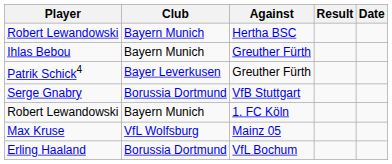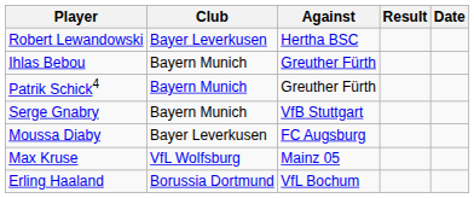 <table class="wikitable sortable">
 <tr>
 <th>Player</th>
 <th>Club</th>
 <th>Against</th>
 <th style="text-align:center">Result</th>
 <th>Date</th>
 </tr>
 <tr>
 <td> <a href='#'>Robert Lewandowski</a></td>
-<td><a href='#'>Bayern Munich</a></td>
+<td><a href='#'>Bayer Leverkusen</a></td>
 <td><a href='#'>Hertha BSC</a></td>
 <td style="text-align:center"></td>
 <td></td>
 </tr>
 <tr>
 <td> <a href='#'>Ihlas Bebou</a></td>
 <td>Bayern Munich</td>
 <td><a href='#'>Greuther Fürth</a></td>
 <td style="text-align:center"></td>
 <td></td>
 </tr>
 <tr>
 <td> <a href='#'>Patrik Schick</a><sup>4</sup></td>
-<td><a href='#'>Bayer Leverkusen</a></td>
+<td><a href='#'>Bayern Munich</a></td>
 <td>Greuther Fürth</td>
 <td style="text-align:center"></td>
 <td></td>
 </tr>
 <tr>
 <td> <a href='#'>Serge Gnabry</a></td>
-<td><a href='#'>Borussia Dortmund</a></td>
+<td>Bayern Munich</td>
 <td><a href='#'>VfB Stuttgart</a></td>
 <td style="text-align:center"></td>
 <td></td>
 </tr>
 <tr>
-<td> Robert Lewandowski</td>
-<td>Bayern Munich</td>
-<td><a href='#'>1. FC Köln</a></td>
+<td> <a href='#'>Moussa Diaby</a></td>
+<td>Bayer Leverkusen</td>
+<td><a href='#'>FC Augsburg</a></td>
 <td style="text-align:center"></td>
 <td></td>
 </tr>
 <tr>
 <td> <a href='#'>Max Kruse</a></td>
 <td><a href='#'>VfL Wolfsburg</a></td>
 <td><a href='#'>Mainz 05</a></td>
 <td style="text-align:center"></td>
 <td></td>
 </tr>
 <tr>
 <td> <a href='#'>Erling Haaland</a></td>
 <td><a href='#'>Borussia Dortmund</a></td>
 <td><a href='#'>VfL Bochum</a></td>
 <td style="text-align:center"></td>
 <td></td>
 </tr>
 </table>
